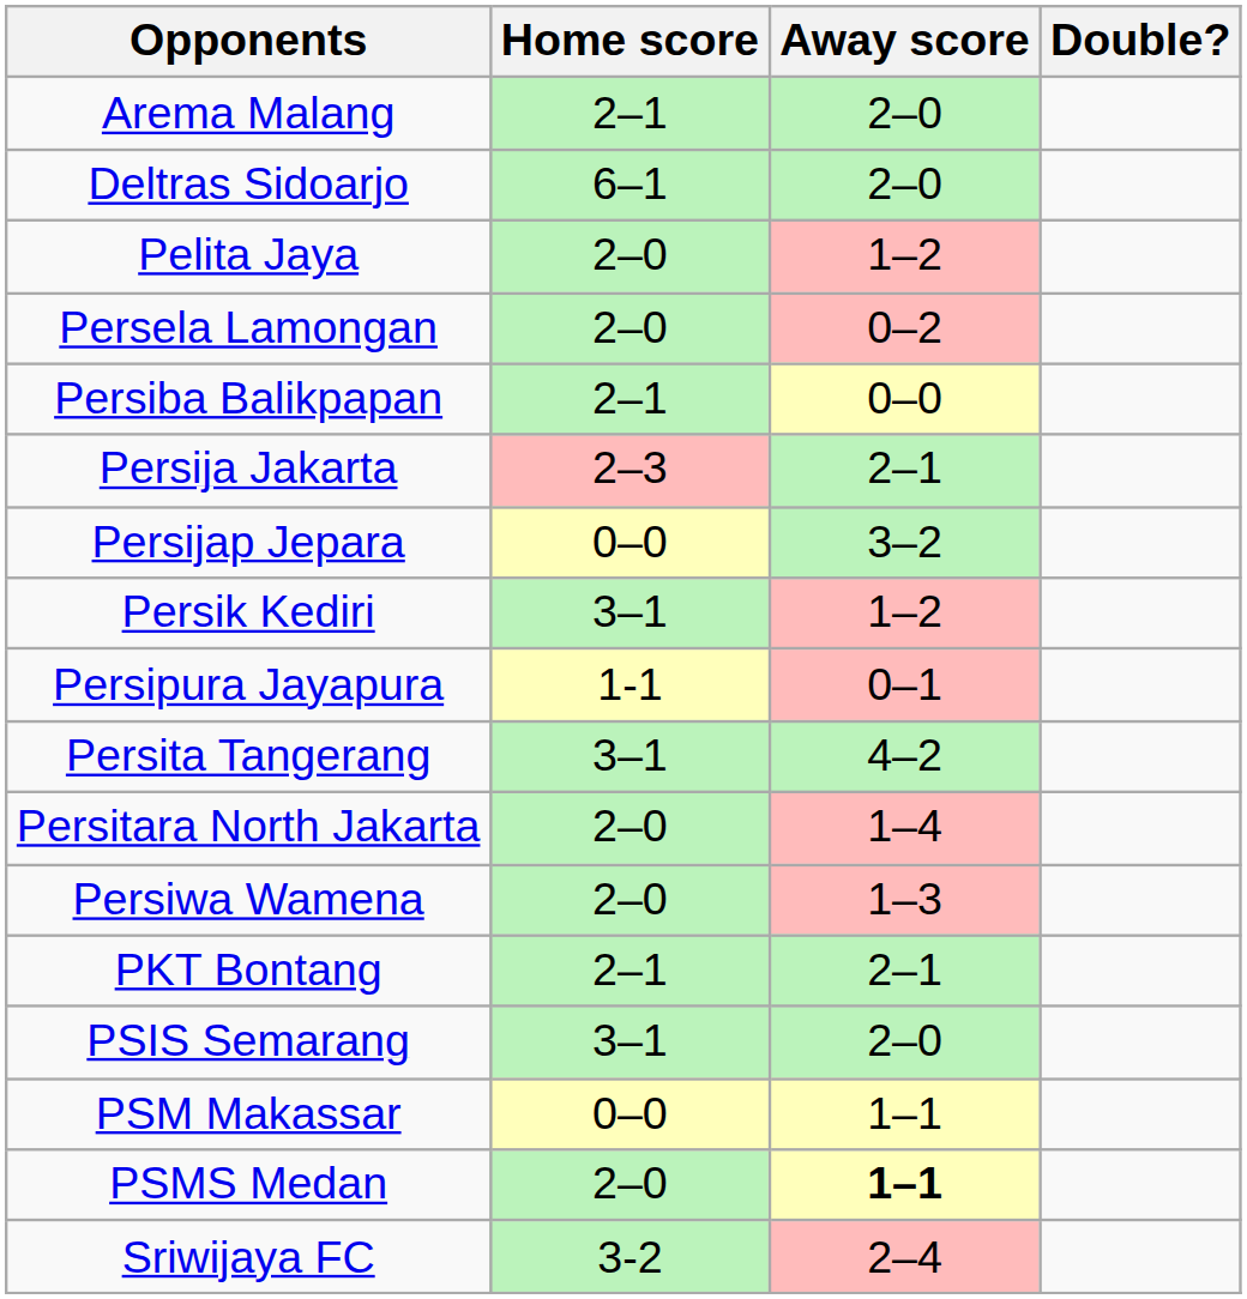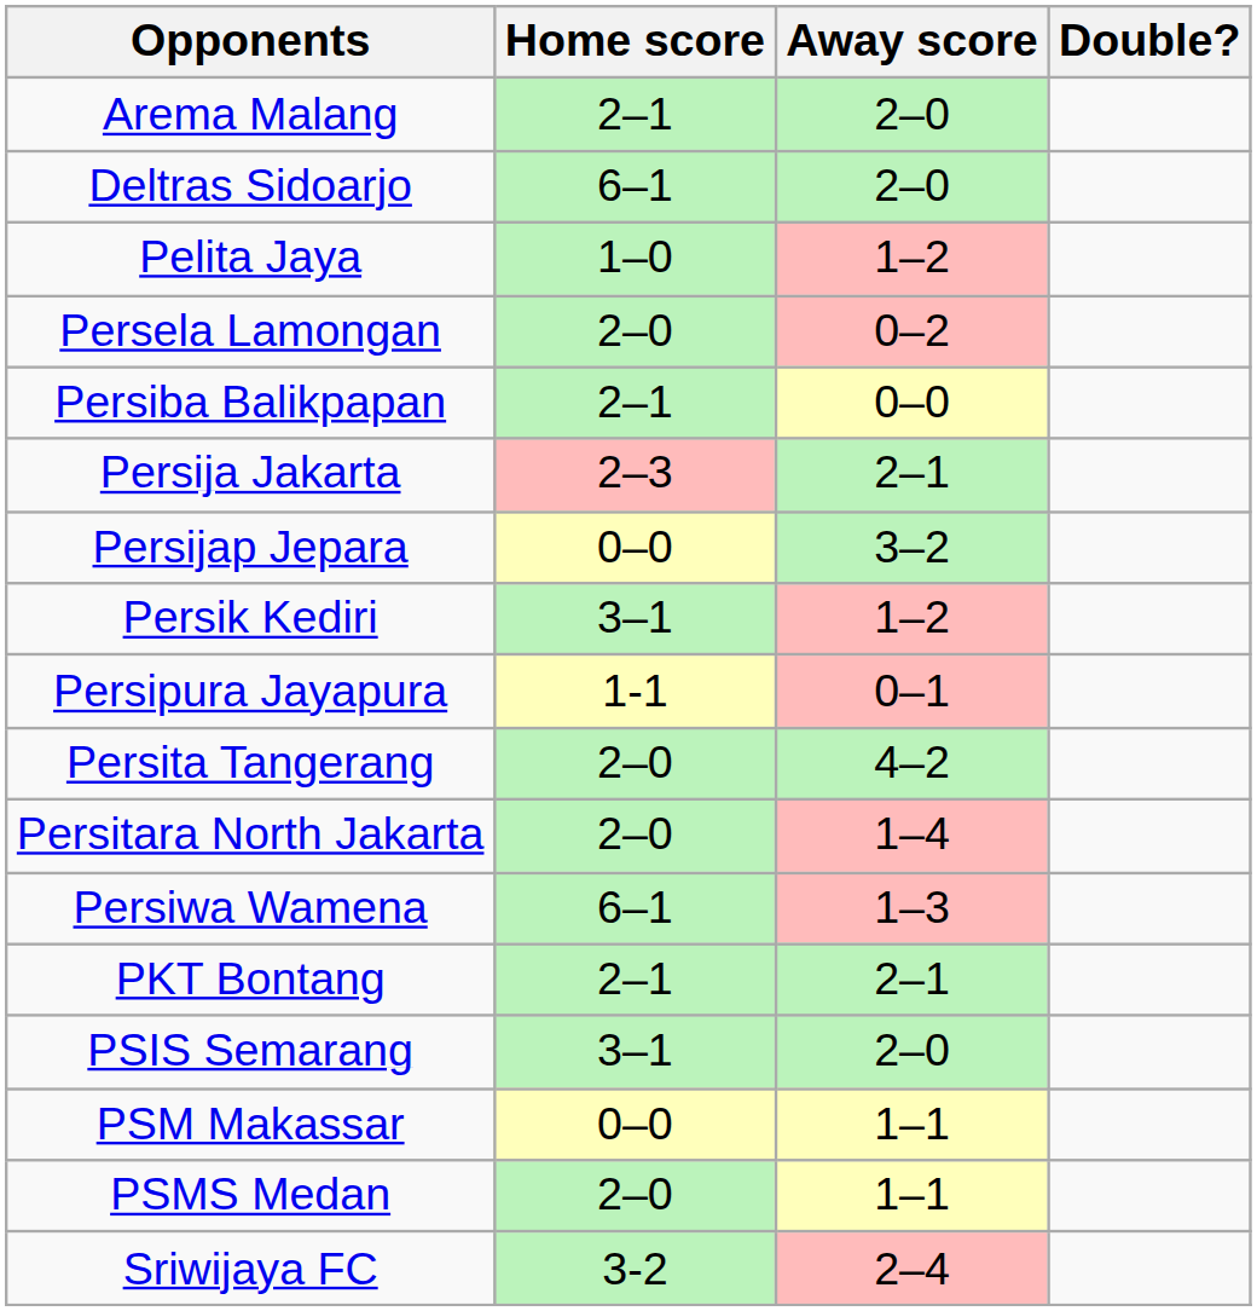 <table class="wikitable" style="text-align: center;">
 <tr>
 <th>Opponents</th>
 <th>Home score</th>
 <th>Away score</th>
 <th>Double?</th>
 </tr>
 <tr>
 <td><a href='#'>Arema Malang</a></td>
 <td bgcolor=#BBF3BB>2–1</td>
 <td bgcolor=#BBF3BB>2–0</td>
 <td></td>
 </tr>
 <tr>
 <td><a href='#'>Deltras Sidoarjo</a></td>
 <td bgcolor=#BBF3BB>6–1</td>
 <td bgcolor=#BBF3BB>2–0</td>
 <td></td>
 </tr>
 <tr>
 <td><a href='#'>Pelita Jaya</a></td>
-<td bgcolor=#BBF3BB>2–0</td>
+<td bgcolor=#BBF3BB>1–0</td>
 <td bgcolor=#FFBBBB>1–2</td>
 <td></td>
 </tr>
 <tr>
 <td><a href='#'>Persela Lamongan</a></td>
 <td bgcolor=#BBF3BB>2–0</td>
 <td bgcolor=#FFBBBB>0–2</td>
 <td></td>
 </tr>
 <tr>
 <td><a href='#'>Persiba Balikpapan</a></td>
 <td bgcolor=#BBF3BB>2–1</td>
 <td bgcolor=#FFFFBB>0–0</td>
 <td></td>
 </tr>
 <tr>
 <td><a href='#'>Persija Jakarta</a></td>
 <td bgcolor=#FFBBBB>2–3</td>
 <td bgcolor=#BBF3BB>2–1</td>
 <td></td>
 </tr>
 <tr>
 <td><a href='#'>Persijap Jepara</a></td>
 <td bgcolor=#FFFFBB>0–0</td>
 <td bgcolor=#BBF3BB>3–2</td>
 <td></td>
 </tr>
 <tr>
 <td><a href='#'>Persik Kediri</a></td>
 <td bgcolor=#BBF3BB>3–1</td>
 <td bgcolor=#FFBBBB>1–2</td>
 <td></td>
 </tr>
 <tr>
 <td><a href='#'>Persipura Jayapura</a></td>
 <td bgcolor=#FFFFBB>1-1</td>
 <td bgcolor=#FFBBBB>0–1</td>
 <td></td>
 </tr>
 <tr>
 <td><a href='#'>Persita Tangerang</a></td>
-<td bgcolor=#BBF3BB>3–1</td>
+<td bgcolor=#BBF3BB>2–0</td>
 <td bgcolor=#BBF3BB>4–2</td>
 <td></td>
 </tr>
 <tr>
 <td><a href='#'>Persitara North Jakarta</a></td>
 <td bgcolor=#BBF3BB>2–0</td>
 <td bgcolor=#FFBBBB>1–4</td>
 <td></td>
 </tr>
 <tr>
 <td><a href='#'>Persiwa Wamena</a></td>
-<td bgcolor=#BBF3BB>2–0</td>
+<td bgcolor=#BBF3BB>6–1</td>
 <td bgcolor=#FFBBBB>1–3</td>
 <td></td>
 </tr>
 <tr>
 <td><a href='#'>PKT Bontang</a></td>
 <td bgcolor=#BBF3BB>2–1</td>
 <td bgcolor=#BBF3BB>2–1</td>
 <td></td>
 </tr>
 <tr>
 <td><a href='#'>PSIS Semarang</a></td>
 <td bgcolor=#BBF3BB>3–1</td>
 <td bgcolor=#BBF3BB>2–0</td>
 <td></td>
 </tr>
 <tr>
 <td><a href='#'>PSM Makassar</a></td>
 <td bgcolor=#FFFFBB>0–0</td>
 <td bgcolor=#FFFFBB>1–1</td>
 <td></td>
 </tr>
 <tr>
 <td><a href='#'>PSMS Medan</a></td>
 <td bgcolor=#BBF3BB>2–0</td>
-<td bgcolor=#FFFFBB><strong>1–1</strong></td>
+<td bgcolor=#FFFFBB>1–1</td>
 <td></td>
 </tr>
 <tr>
 <td><a href='#'>Sriwijaya FC</a></td>
 <td bgcolor=#BBF3BB>3-2</td>
 <td bgcolor=#FFBBBB>2–4</td>
 <td></td>
 </tr>
 <tr>
 </tr>
 </table>
